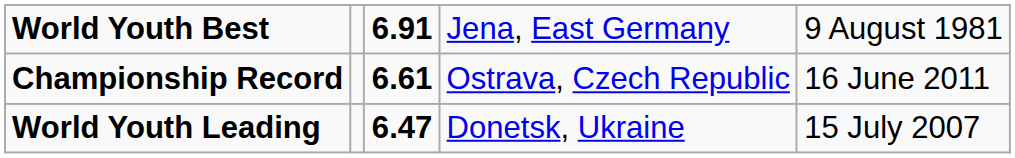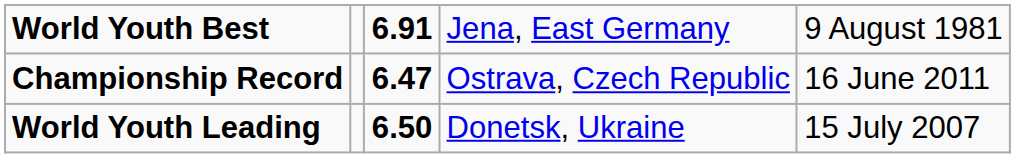 <table class="wikitable">
 <tr>
 <td><strong>World Youth Best</strong></td>
 <td></td>
 <td><strong>6.91</strong></td>
 <td><a href='#'>Jena</a>, <a href='#'>East Germany</a></td>
 <td>9 August 1981</td>
 </tr>
 <tr>
 <td><strong>Championship Record</strong></td>
 <td></td>
-<td><strong>6.61</strong></td>
+<td><strong>6.47</strong></td>
 <td><a href='#'>Ostrava</a>, <a href='#'>Czech Republic</a></td>
 <td>16 June 2011</td>
 </tr>
 <tr>
 <td><strong>World Youth Leading</strong></td>
 <td></td>
-<td><strong>6.47</strong></td>
+<td><strong>6.50</strong></td>
 <td><a href='#'>Donetsk</a>, <a href='#'>Ukraine</a></td>
 <td>15 July 2007</td>
 </tr>
 </table>
